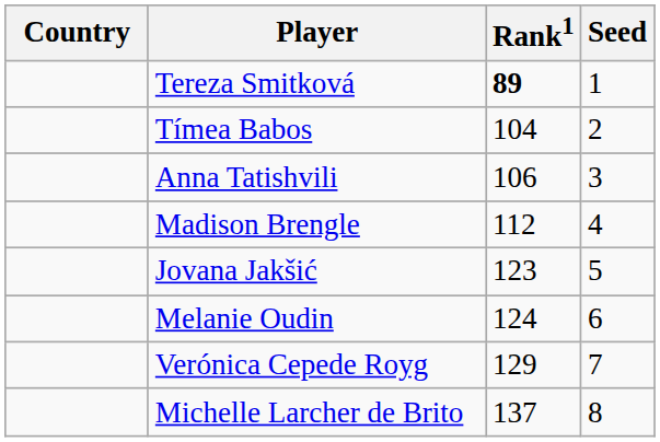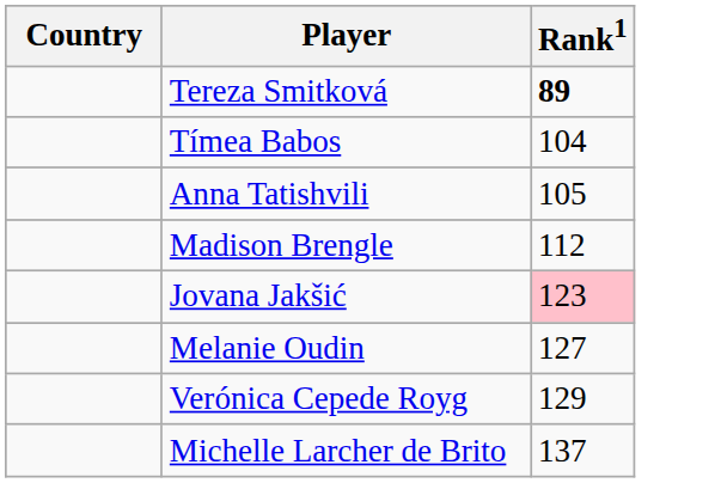 <table class="sortable wikitable">
 <tr>
 <th width="70">Country</th>
 <th width="175">Player</th>
 <th>Rank<sup>1</sup></th>
-<th>Seed</th>
 </tr>
 <tr>
 <td></td>
 <td><a href='#'>Tereza Smitková</a></td>
 <td><strong>89</strong></td>
-<td>1</td>
 </tr>
 <tr>
 <td></td>
 <td><a href='#'>Tímea Babos</a></td>
 <td>104</td>
-<td>2</td>
 </tr>
 <tr>
 <td></td>
 <td><a href='#'>Anna Tatishvili</a></td>
-<td>106</td>
-<td>3</td>
+<td>105</td>
 </tr>
 <tr>
 <td></td>
 <td><a href='#'>Madison Brengle</a></td>
 <td>112</td>
-<td>4</td>
 </tr>
 <tr>
 <td></td>
 <td><a href='#'>Jovana Jakšić</a></td>
-<td>123</td>
-<td>5</td>
+<td style="background: pink;">123</td>
 </tr>
 <tr>
 <td></td>
 <td><a href='#'>Melanie Oudin</a></td>
-<td>124</td>
-<td>6</td>
+<td>127</td>
 </tr>
 <tr>
 <td></td>
 <td><a href='#'>Verónica Cepede Royg</a></td>
 <td>129</td>
-<td>7</td>
 </tr>
 <tr>
 <td></td>
 <td><a href='#'>Michelle Larcher de Brito</a></td>
 <td>137</td>
-<td>8</td>
 </tr>
 </table>
